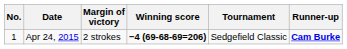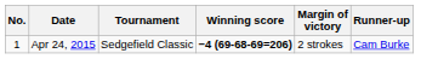 <table class="wikitable" style="font-size:95%;">
 <tr>
 <th>No.</th>
 <th>Date</th>
+<th>Tournament</th>
+<th>Winning score</th>
 <th>Margin of<br>victory</th>
-<th>Winning score</th>
-<th>Tournament</th>
 <th>Runner-up</th>
 </tr>
 <tr>
 <td align=center>1</td>
 <td align=right>Apr 24, <a href='#'>2015</a></td>
+<td>Sedgefield Classic</td>
+<td><strong>−4 (69-68-69=206)</strong></td>
 <td>2 strokes</td>
-<td><strong>−4 (69-68-69=206)</strong></td>
-<td>Sedgefield Classic</td>
-<td><strong> <a href='#'>Cam Burke</a></strong></td>
+<td> <a href='#'>Cam Burke</a></td>
 </tr>
 </table>
